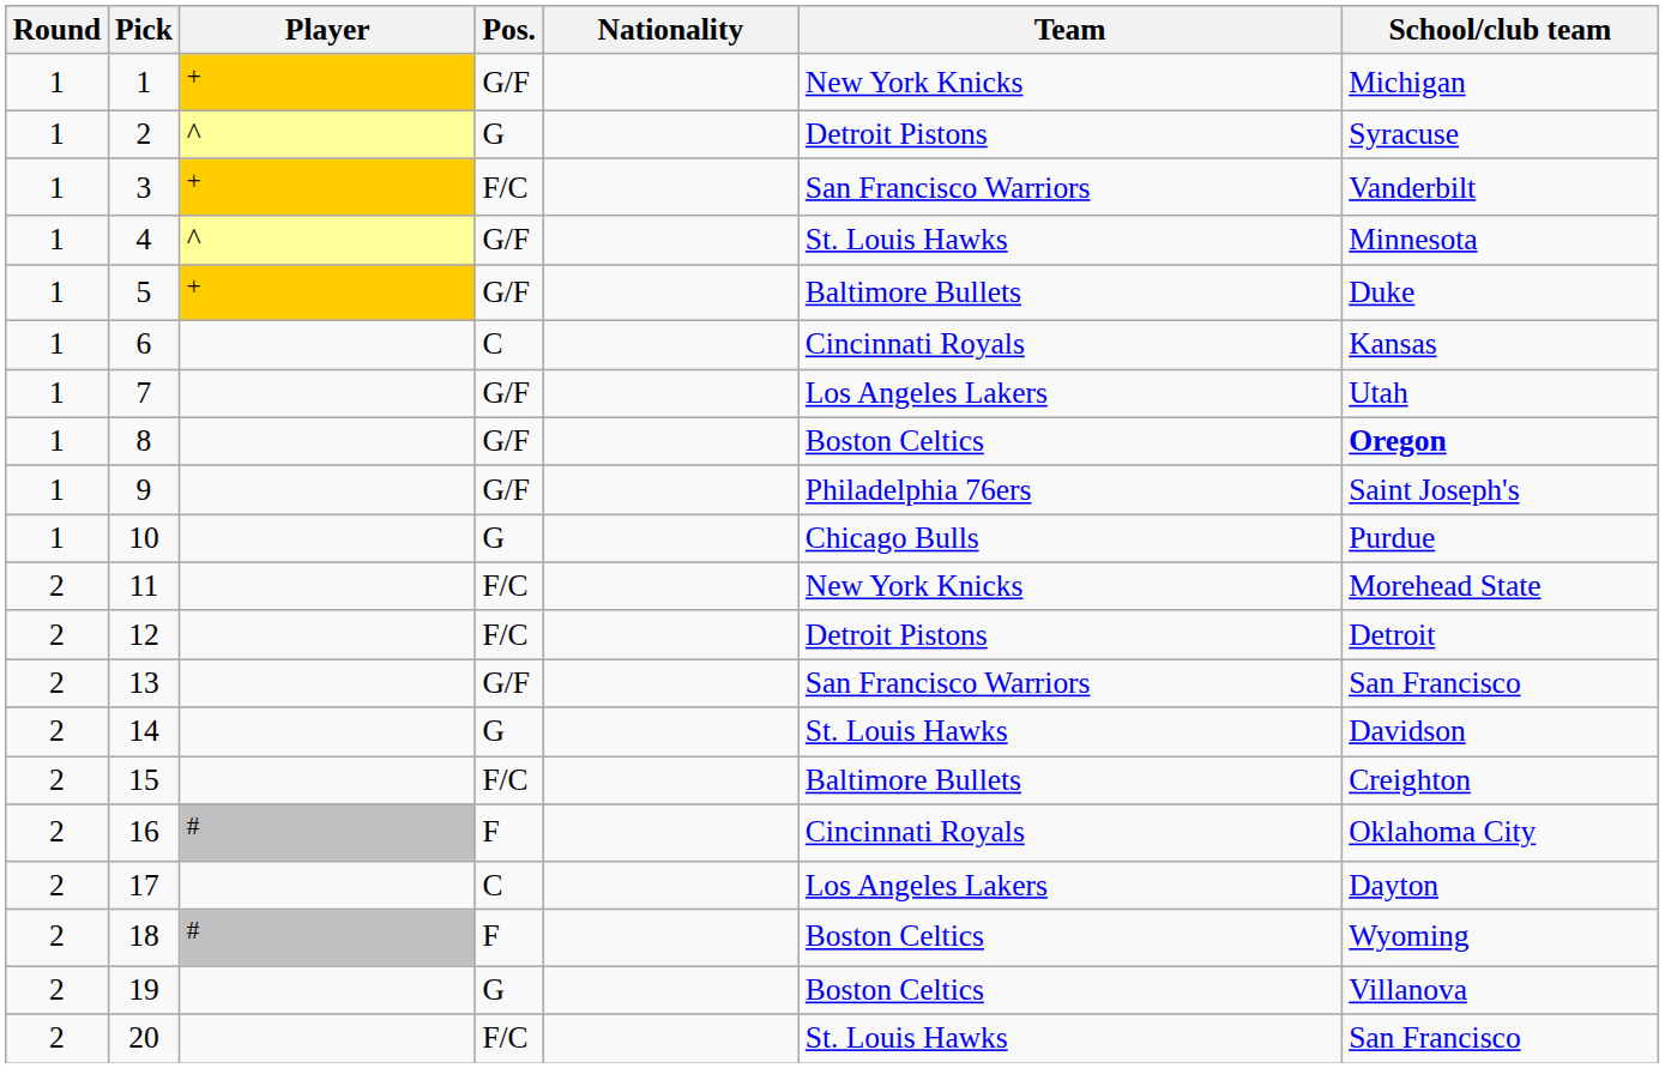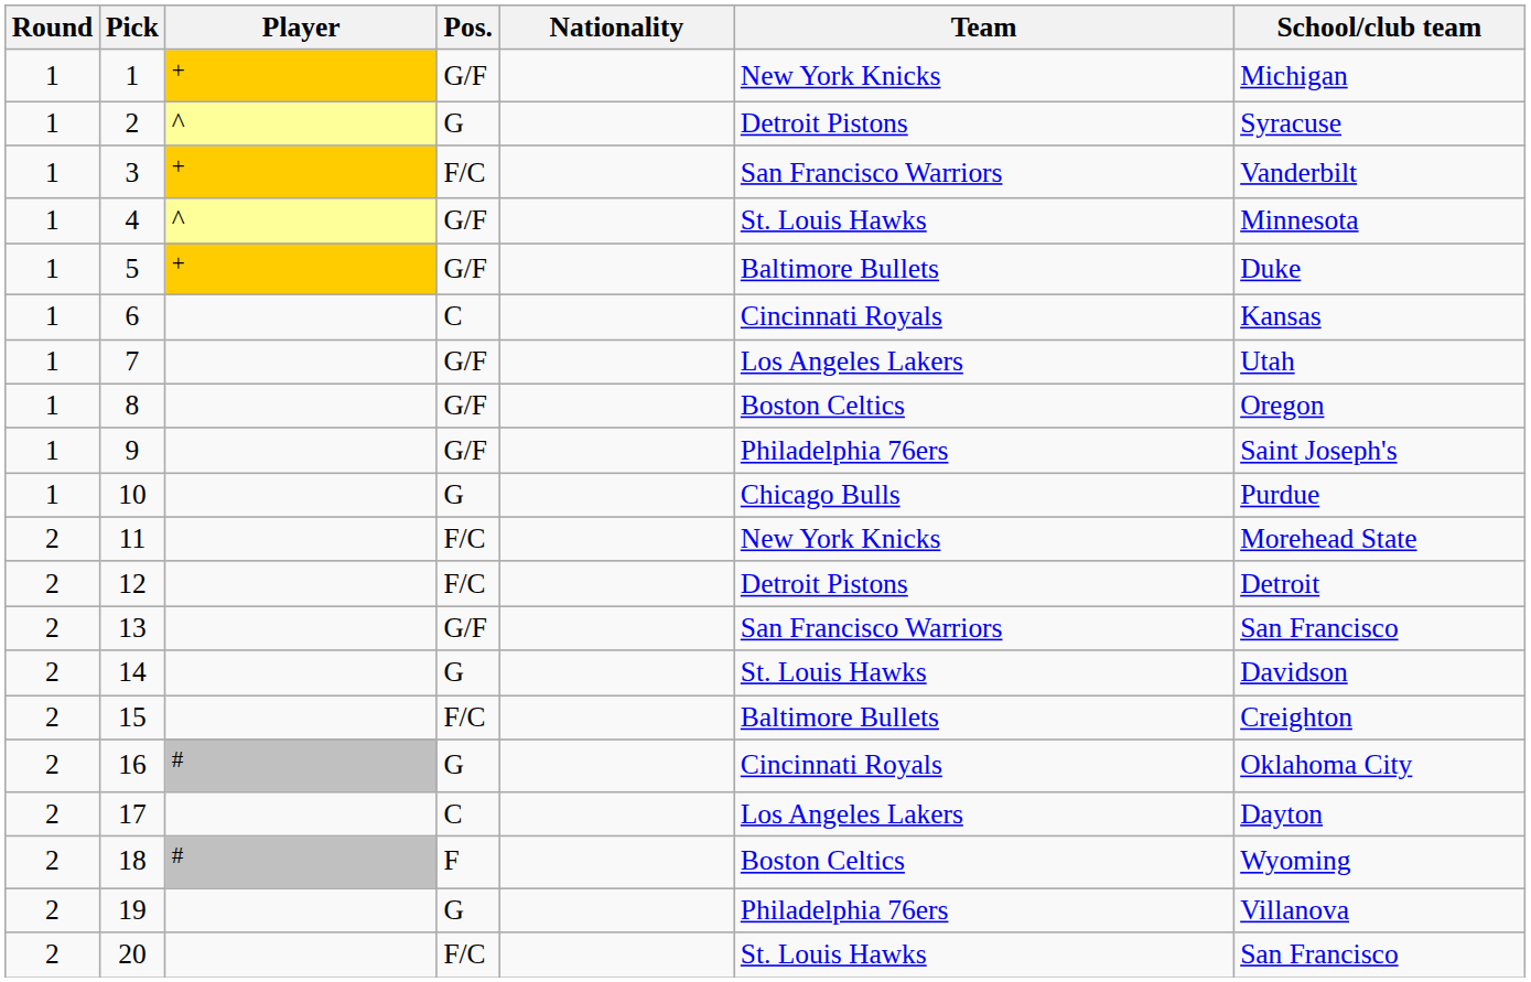 <table class="wikitable sortable">
 <tr>
 <th width="1%">Round</th>
 <th width="1%">Pick</th>
 <th width="19%">Player</th>
 <th width="1%">Pos.</th>
 <th width="16%">Nationality</th>
 <th width="35%">Team</th>
 <th width="20%">School/club team</th>
 </tr>
 <tr>
 <td align=center>1</td>
 <td align=center>1</td>
 <td bgcolor="#FFCC00"><sup>+</sup></td>
 <td>G/F</td>
 <td></td>
 <td><a href='#'>New York Knicks</a></td>
 <td><a href='#'>Michigan</a></td>
 </tr>
 <tr>
 <td align=center>1</td>
 <td align=center>2</td>
 <td bgcolor="#FFFF99">^</td>
 <td>G</td>
 <td></td>
 <td><a href='#'>Detroit Pistons</a></td>
 <td><a href='#'>Syracuse</a></td>
 </tr>
 <tr>
 <td align=center>1</td>
 <td align=center>3</td>
 <td bgcolor="#FFCC00"><sup>+</sup></td>
 <td>F/C</td>
 <td></td>
 <td><a href='#'>San Francisco Warriors</a></td>
 <td><a href='#'>Vanderbilt</a></td>
 </tr>
 <tr>
 <td align=center>1</td>
 <td align=center>4</td>
 <td bgcolor="#FFFF99">^</td>
 <td>G/F</td>
 <td></td>
 <td><a href='#'>St. Louis Hawks</a></td>
 <td><a href='#'>Minnesota</a></td>
 </tr>
 <tr>
 <td align=center>1</td>
 <td align=center>5</td>
 <td bgcolor="#FFCC00"><sup>+</sup></td>
 <td>G/F</td>
 <td></td>
 <td><a href='#'>Baltimore Bullets</a></td>
 <td><a href='#'>Duke</a></td>
 </tr>
 <tr>
 <td align=center>1</td>
 <td align=center>6</td>
 <td></td>
 <td>C</td>
 <td></td>
 <td><a href='#'>Cincinnati Royals</a></td>
 <td><a href='#'>Kansas</a></td>
 </tr>
 <tr>
 <td align=center>1</td>
 <td align=center>7</td>
 <td></td>
 <td>G/F</td>
 <td></td>
 <td><a href='#'>Los Angeles Lakers</a></td>
 <td><a href='#'>Utah</a></td>
 </tr>
 <tr>
 <td align=center>1</td>
 <td align=center>8</td>
 <td></td>
 <td>G/F</td>
 <td></td>
 <td><a href='#'>Boston Celtics</a></td>
-<td><strong><a href='#'>Oregon</a></strong></td>
+<td><a href='#'>Oregon</a></td>
 </tr>
 <tr>
 <td align=center>1</td>
 <td align=center>9</td>
 <td></td>
 <td>G/F</td>
 <td></td>
 <td><a href='#'>Philadelphia 76ers</a></td>
 <td><a href='#'>Saint Joseph's</a></td>
 </tr>
 <tr>
 <td align=center>1</td>
 <td align=center>10</td>
 <td></td>
 <td>G</td>
 <td></td>
 <td><a href='#'>Chicago Bulls</a></td>
 <td><a href='#'>Purdue</a></td>
 </tr>
 <tr>
 <td align=center>2</td>
 <td align=center>11</td>
 <td></td>
 <td>F/C</td>
 <td></td>
 <td><a href='#'>New York Knicks</a></td>
 <td><a href='#'>Morehead State</a> </td>
 </tr>
 <tr>
 <td align=center>2</td>
 <td align=center>12</td>
 <td></td>
 <td>F/C</td>
 <td></td>
 <td><a href='#'>Detroit Pistons</a></td>
 <td><a href='#'>Detroit</a></td>
 </tr>
 <tr>
 <td align=center>2</td>
 <td align=center>13</td>
 <td></td>
 <td>G/F</td>
 <td></td>
 <td><a href='#'>San Francisco Warriors</a></td>
 <td><a href='#'>San Francisco</a></td>
 </tr>
 <tr>
 <td align=center>2</td>
 <td align=center>14</td>
 <td></td>
 <td>G</td>
 <td></td>
 <td><a href='#'>St. Louis Hawks</a></td>
 <td><a href='#'>Davidson</a></td>
 </tr>
 <tr>
 <td align=center>2</td>
 <td align=center>15</td>
 <td></td>
 <td>F/C</td>
 <td></td>
 <td><a href='#'>Baltimore Bullets</a></td>
 <td><a href='#'>Creighton</a></td>
 </tr>
 <tr>
 <td align=center>2</td>
 <td align=center>16</td>
 <td bgcolor="#C0C0C0"><sup>#</sup></td>
-<td>F</td>
+<td>G</td>
 <td></td>
 <td><a href='#'>Cincinnati Royals</a></td>
 <td><a href='#'>Oklahoma City</a></td>
 </tr>
 <tr>
 <td align=center>2</td>
 <td align=center>17</td>
 <td></td>
 <td>C</td>
 <td></td>
 <td><a href='#'>Los Angeles Lakers</a></td>
 <td><a href='#'>Dayton</a></td>
 </tr>
 <tr>
 <td align=center>2</td>
 <td align=center>18</td>
 <td bgcolor="#C0C0C0"><sup>#</sup></td>
 <td>F</td>
 <td></td>
 <td><a href='#'>Boston Celtics</a></td>
 <td><a href='#'>Wyoming</a></td>
 </tr>
 <tr>
 <td align=center>2</td>
 <td align=center>19</td>
 <td></td>
 <td>G</td>
 <td></td>
-<td><a href='#'>Boston Celtics</a></td>
+<td><a href='#'>Philadelphia 76ers</a></td>
 <td><a href='#'>Villanova</a></td>
 </tr>
 <tr>
 <td align=center>2</td>
 <td align=center>20</td>
 <td></td>
 <td>F/C</td>
 <td></td>
 <td><a href='#'>St. Louis Hawks</a></td>
 <td><a href='#'>San Francisco</a></td>
 </tr>
 </table>
